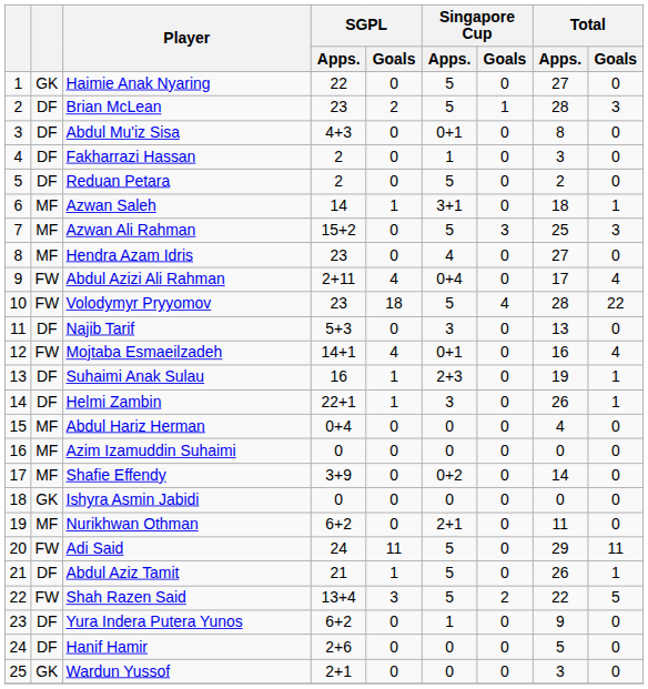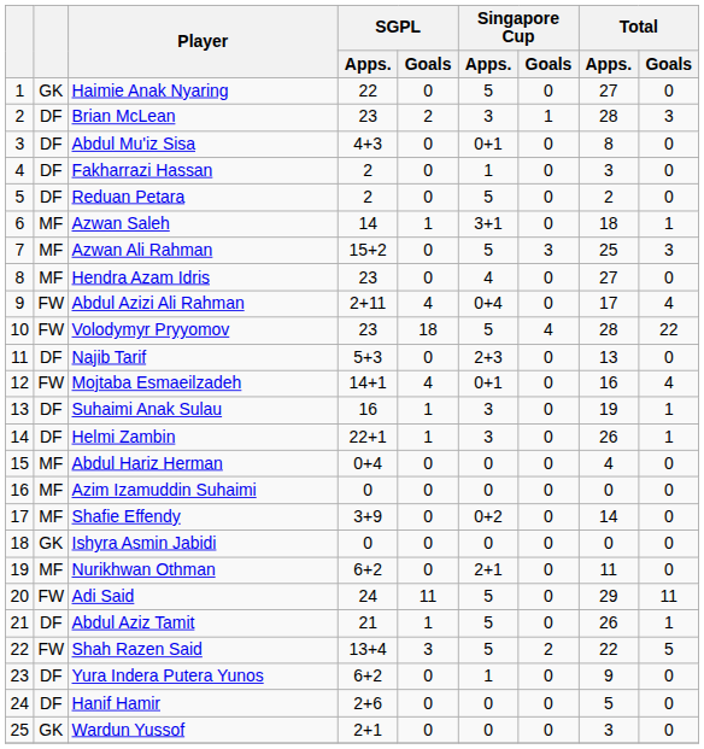 <table class="wikitable" style="text-align:center; font-size:100%; ">
 <tr>
 <th rowspan=2 width="20"></th>
 <th rowspan=2 width="20"></th>
 <th rowspan=2 width="250">Player</th>
 <th colspan=2 width="100">SGPL</th>
 <th colspan=2 width="100">Singapore Cup</th>
 <th colspan=2 width="100">Total</th>
 </tr>
 <tr>
 <th width="50">Apps.</th>
 <th width="50">Goals</th>
 <th width="50">Apps.</th>
 <th width="50">Goals</th>
 <th width="50">Apps.</th>
 <th width="50">Goals</th>
 </tr>
 <tr>
 <td>1</td>
 <td>GK</td>
 <td align=left> <a href='#'>Haimie Anak Nyaring</a></td>
 <td>22</td>
 <td>0</td>
 <td>5</td>
 <td>0</td>
 <td>27</td>
 <td>0</td>
 </tr>
 <tr>
 <td>2</td>
 <td>DF</td>
 <td align=left> <a href='#'>Brian McLean</a></td>
 <td>23</td>
 <td>2</td>
-<td>5</td>
+<td>3</td>
 <td>1</td>
 <td>28</td>
 <td>3</td>
 </tr>
 <tr>
 <td>3</td>
 <td>DF</td>
 <td align=left> <a href='#'>Abdul Mu'iz Sisa</a></td>
 <td>4+3</td>
 <td>0</td>
 <td>0+1</td>
 <td>0</td>
 <td>8</td>
 <td>0</td>
 </tr>
 <tr>
 <td>4</td>
 <td>DF</td>
 <td align=left> <a href='#'>Fakharrazi Hassan</a></td>
 <td>2</td>
 <td>0</td>
 <td>1</td>
 <td>0</td>
 <td>3</td>
 <td>0</td>
 </tr>
 <tr>
 <td>5</td>
 <td>DF</td>
 <td align=left> <a href='#'>Reduan Petara</a></td>
 <td>2</td>
 <td>0</td>
 <td>5</td>
 <td>0</td>
 <td>2</td>
 <td>0</td>
 </tr>
 <tr>
 <td>6</td>
 <td>MF</td>
 <td align=left> <a href='#'>Azwan Saleh</a></td>
 <td>14</td>
 <td>1</td>
 <td>3+1</td>
 <td>0</td>
 <td>18</td>
 <td>1</td>
 </tr>
 <tr>
 <td>7</td>
 <td>MF</td>
 <td align=left> <a href='#'>Azwan Ali Rahman</a></td>
 <td>15+2</td>
 <td>0</td>
 <td>5</td>
 <td>3</td>
 <td>25</td>
 <td>3</td>
 </tr>
 <tr>
 <td>8</td>
 <td>MF</td>
 <td align=left> <a href='#'>Hendra Azam Idris</a></td>
 <td>23</td>
 <td>0</td>
 <td>4</td>
 <td>0</td>
 <td>27</td>
 <td>0</td>
 </tr>
 <tr>
 <td>9</td>
 <td>FW</td>
 <td align=left> <a href='#'>Abdul Azizi Ali Rahman</a></td>
 <td>2+11</td>
 <td>4</td>
 <td>0+4</td>
 <td>0</td>
 <td>17</td>
 <td>4</td>
 </tr>
 <tr>
 <td>10</td>
 <td>FW</td>
 <td align=left> <a href='#'>Volodymyr Pryyomov</a></td>
 <td>23</td>
 <td>18</td>
 <td>5</td>
 <td>4</td>
 <td>28</td>
 <td>22</td>
 </tr>
 <tr>
 <td>11</td>
 <td>DF</td>
 <td align=left> <a href='#'>Najib Tarif</a></td>
 <td>5+3</td>
 <td>0</td>
-<td>3</td>
+<td>2+3</td>
 <td>0</td>
 <td>13</td>
 <td>0</td>
 </tr>
 <tr>
 <td>12</td>
 <td>FW</td>
 <td align=left> <a href='#'>Mojtaba Esmaeilzadeh</a></td>
 <td>14+1</td>
 <td>4</td>
 <td>0+1</td>
 <td>0</td>
 <td>16</td>
 <td>4</td>
 </tr>
 <tr>
 <td>13</td>
 <td>DF</td>
 <td align=left> <a href='#'>Suhaimi Anak Sulau</a></td>
 <td>16</td>
 <td>1</td>
-<td>2+3</td>
+<td>3</td>
 <td>0</td>
 <td>19</td>
 <td>1</td>
 </tr>
 <tr>
 <td>14</td>
 <td>DF</td>
 <td align=left> <a href='#'>Helmi Zambin</a></td>
 <td>22+1</td>
 <td>1</td>
 <td>3</td>
 <td>0</td>
 <td>26</td>
 <td>1</td>
 </tr>
 <tr>
 <td>15</td>
 <td>MF</td>
 <td align=left> <a href='#'>Abdul Hariz Herman</a></td>
 <td>0+4</td>
 <td>0</td>
 <td>0</td>
 <td>0</td>
 <td>4</td>
 <td>0</td>
 </tr>
 <tr>
 <td>16</td>
 <td>MF</td>
 <td align=left> <a href='#'>Azim Izamuddin Suhaimi</a></td>
 <td>0</td>
 <td>0</td>
 <td>0</td>
 <td>0</td>
 <td>0</td>
 <td>0</td>
 </tr>
 <tr>
 <td>17</td>
 <td>MF</td>
 <td align=left> <a href='#'>Shafie Effendy</a></td>
 <td>3+9</td>
 <td>0</td>
 <td>0+2</td>
 <td>0</td>
 <td>14</td>
 <td>0</td>
 </tr>
 <tr>
 <td>18</td>
 <td>GK</td>
 <td align=left> <a href='#'>Ishyra Asmin Jabidi</a></td>
 <td>0</td>
 <td>0</td>
 <td>0</td>
 <td>0</td>
 <td>0</td>
 <td>0</td>
 </tr>
 <tr>
 <td>19</td>
 <td>MF</td>
 <td align=left> <a href='#'>Nurikhwan Othman</a></td>
 <td>6+2</td>
 <td>0</td>
 <td>2+1</td>
 <td>0</td>
 <td>11</td>
 <td>0</td>
 </tr>
 <tr>
 <td>20</td>
 <td>FW</td>
 <td align=left> <a href='#'>Adi Said</a></td>
 <td>24</td>
 <td>11</td>
 <td>5</td>
 <td>0</td>
 <td>29</td>
 <td>11</td>
 </tr>
 <tr>
 <td>21</td>
 <td>DF</td>
 <td align=left> <a href='#'>Abdul Aziz Tamit</a></td>
 <td>21</td>
 <td>1</td>
 <td>5</td>
 <td>0</td>
 <td>26</td>
 <td>1</td>
 </tr>
 <tr>
 <td>22</td>
 <td>FW</td>
 <td align=left> <a href='#'>Shah Razen Said</a></td>
 <td>13+4</td>
 <td>3</td>
 <td>5</td>
 <td>2</td>
 <td>22</td>
 <td>5</td>
 </tr>
 <tr>
 <td>23</td>
 <td>DF</td>
 <td align=left> <a href='#'>Yura Indera Putera Yunos</a></td>
 <td>6+2</td>
 <td>0</td>
 <td>1</td>
 <td>0</td>
 <td>9</td>
 <td>0</td>
 </tr>
 <tr>
 <td>24</td>
 <td>DF</td>
 <td align=left> <a href='#'>Hanif Hamir</a></td>
 <td>2+6</td>
 <td>0</td>
 <td>0</td>
 <td>0</td>
 <td>5</td>
 <td>0</td>
 </tr>
 <tr>
 <td>25</td>
 <td>GK</td>
 <td align=left> <a href='#'>Wardun Yussof</a></td>
 <td>2+1</td>
 <td>0</td>
 <td>0</td>
 <td>0</td>
 <td>3</td>
 <td>0</td>
 </tr>
 <tr>
 </tr>
 </table>
